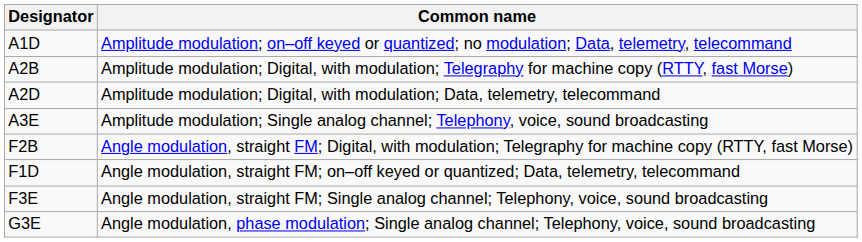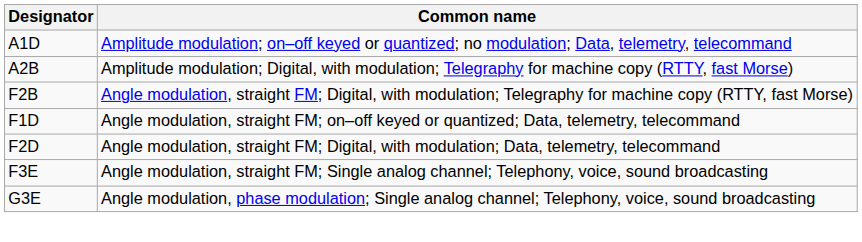 <table class="wikitable">
 <tr>
 <th>Designator</th>
 <th>Common name</th>
 </tr>
 <tr>
 <td>A1D</td>
 <td><a href='#'>Amplitude modulation</a>; <a href='#'>on–off keyed</a> or <a href='#'>quantized</a>; no <a href='#'>modulation</a>; <a href='#'>Data</a>, <a href='#'>telemetry</a>, <a href='#'>telecommand</a></td>
 </tr>
 <tr>
 <td>A2B</td>
 <td>Amplitude modulation; Digital, with modulation; <a href='#'>Telegraphy</a> for machine copy (<a href='#'>RTTY</a>, <a href='#'>fast Morse</a>)</td>
 </tr>
 <tr>
-<td>A2D</td>
-<td>Amplitude modulation; Digital, with modulation; Data, telemetry, telecommand</td>
-</tr>
-<tr>
-<td>A3E</td>
-<td>Amplitude modulation; Single analog channel; <a href='#'>Telephony</a>, voice, sound broadcasting</td>
-</tr>
-<tr>
 <td>F2B</td>
 <td><a href='#'>Angle modulation</a>, straight <a href='#'>FM</a>; Digital, with modulation; Telegraphy for machine copy (RTTY, fast Morse)</td>
 </tr>
 <tr>
 <td>F1D</td>
 <td>Angle modulation, straight FM; on–off keyed or quantized; Data, telemetry, telecommand</td>
+</tr>
+<tr>
+<td>F2D</td>
+<td>Angle modulation, straight FM; Digital, with modulation; Data, telemetry, telecommand</td>
 </tr>
 <tr>
 <td>F3E</td>
 <td>Angle modulation, straight FM; Single analog channel; Telephony, voice, sound broadcasting</td>
 </tr>
 <tr>
 <td>G3E</td>
 <td>Angle modulation, <a href='#'>phase modulation</a>; Single analog channel; Telephony, voice, sound broadcasting</td>
 </tr>
 </table>
